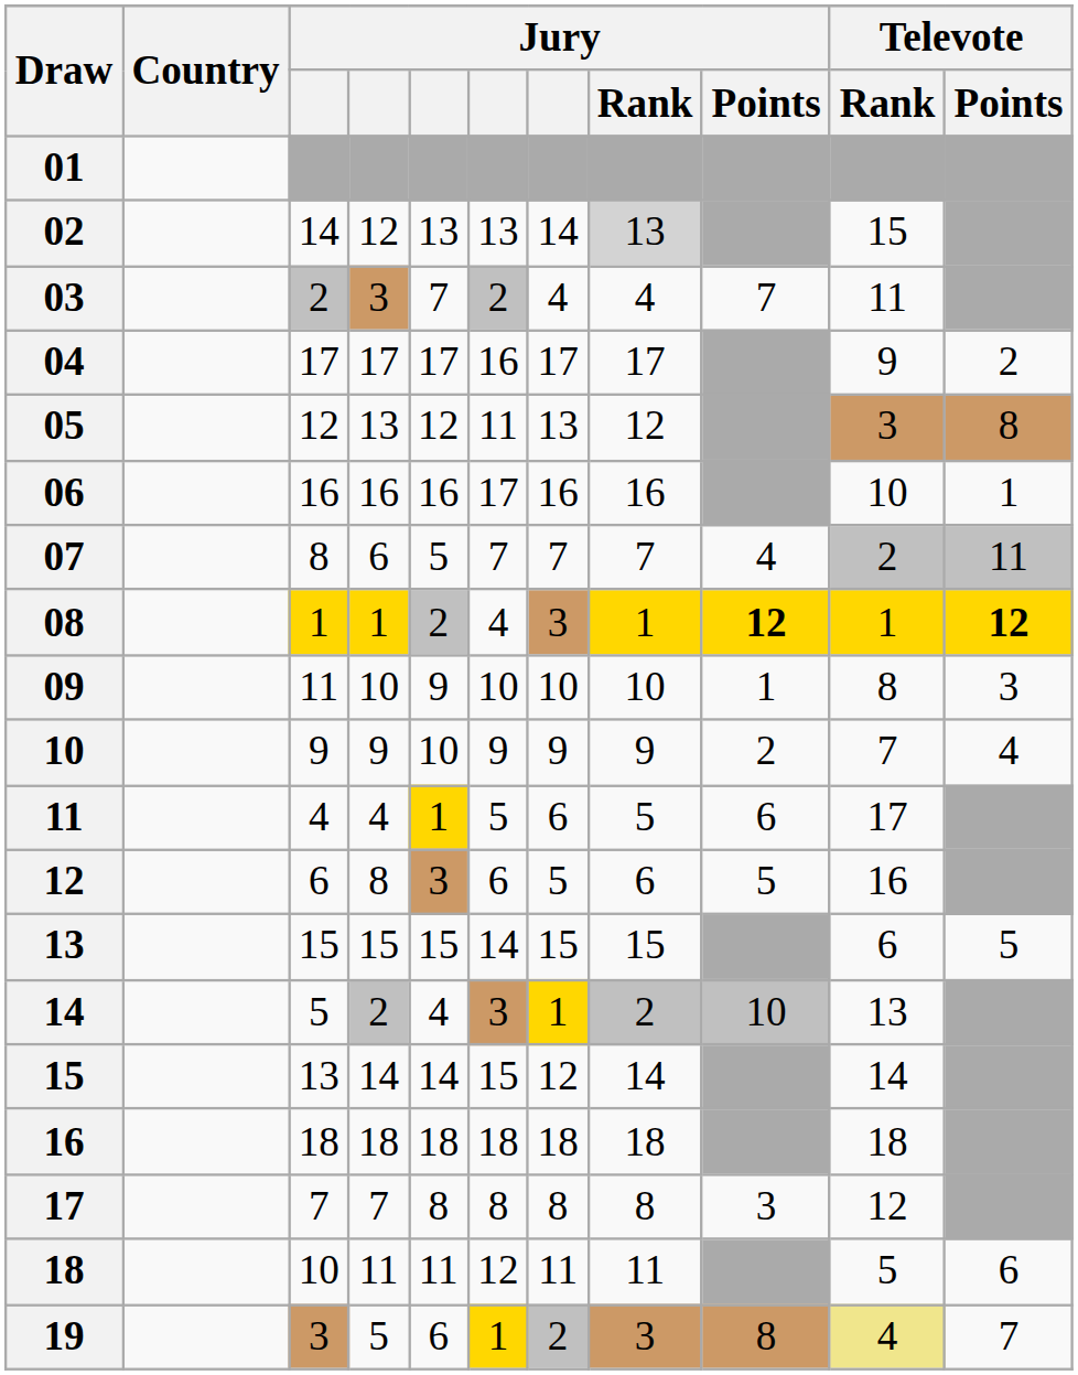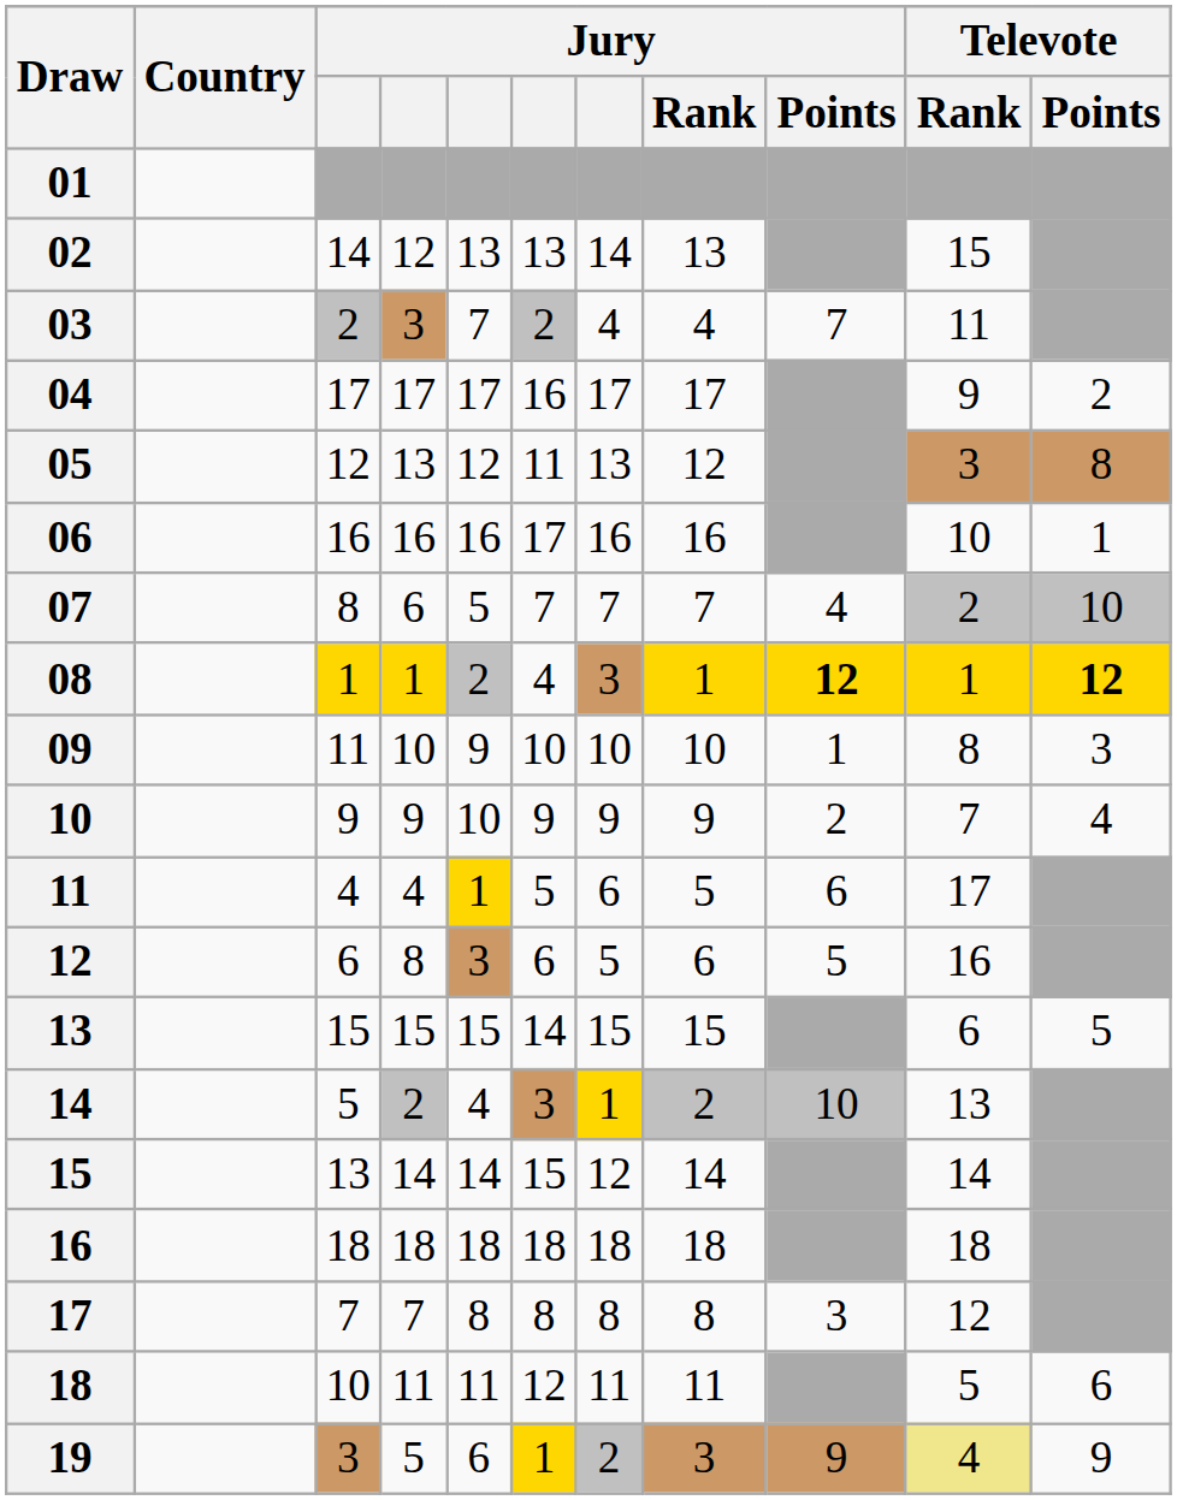 <table class="sortable wikitable collapsible plainrowheaders" style="text-align:center;">
 <tr>
 </tr>
 <tr>
 <th scope="col" rowspan="2">Draw</th>
 <th scope="col" rowspan="2">Country</th>
 <th scope="col" colspan="7">Jury</th>
 <th scope="col" colspan="2">Televote</th>
 </tr>
 <tr>
 <th scope="col"><small></small></th>
 <th scope="col"><small></small></th>
 <th scope="col"><small></small></th>
 <th scope="col"><small></small></th>
 <th scope="col"><small></small></th>
 <th scope="col">Rank</th>
 <th scope="col">Points</th>
 <th scope="col">Rank</th>
 <th scope="col">Points</th>
 </tr>
 <tr class="sortbottom">
 <th scope="row" style="text-align:center;">01</th>
 <td style="text-align:left;"></td>
 <td style="background:#AAAAAA;"></td>
 <td style="background:#AAAAAA;"></td>
 <td style="background:#AAAAAA;"></td>
 <td style="background:#AAAAAA;"></td>
 <td style="background:#AAAAAA;"></td>
 <td style="background:#AAAAAA;"></td>
 <td style="background:#AAAAAA;"></td>
 <td style="background:#AAAAAA;"></td>
 <td style="background:#AAAAAA;"></td>
 </tr>
 <tr>
 <th scope="row" style="text-align:center;">02</th>
 <td style="text-align:left;"></td>
 <td>14</td>
 <td>12</td>
 <td>13</td>
 <td>13</td>
 <td>14</td>
-<td style="background: lightgrey;">13</td>
+<td>13</td>
 <td style="background:#AAAAAA;"></td>
 <td>15</td>
 <td style="background:#AAAAAA;"></td>
 </tr>
 <tr>
 <th scope="row" style="text-align:center;">03</th>
 <td style="text-align:left;"></td>
 <td style="background:silver;">2</td>
 <td style="background:#CC9966;">3</td>
 <td>7</td>
 <td style="background:silver;">2</td>
 <td>4</td>
 <td>4</td>
 <td>7</td>
 <td>11</td>
 <td style="background:#AAAAAA;"></td>
 </tr>
 <tr>
 <th scope="row" style="text-align:center;">04</th>
 <td style="text-align:left;"></td>
 <td>17</td>
 <td>17</td>
 <td>17</td>
 <td>16</td>
 <td>17</td>
 <td>17</td>
 <td style="background:#AAAAAA;"></td>
 <td>9</td>
 <td>2</td>
 </tr>
 <tr>
 <th scope="row" style="text-align:center;">05</th>
 <td style="text-align:left;"></td>
 <td>12</td>
 <td>13</td>
 <td>12</td>
 <td>11</td>
 <td>13</td>
 <td>12</td>
 <td style="background:#AAAAAA;"></td>
 <td style="background:#CC9966;">3</td>
 <td style="background:#CC9966;">8</td>
 </tr>
 <tr>
 <th scope="row" style="text-align:center;">06</th>
 <td style="text-align:left;"></td>
 <td>16</td>
 <td>16</td>
 <td>16</td>
 <td>17</td>
 <td>16</td>
 <td>16</td>
 <td style="background:#AAAAAA;"></td>
 <td>10</td>
 <td>1</td>
 </tr>
 <tr>
 <th scope="row" style="text-align:center;">07</th>
 <td style="text-align:left;"></td>
 <td>8</td>
 <td>6</td>
 <td>5</td>
 <td>7</td>
 <td>7</td>
 <td>7</td>
 <td>4</td>
 <td style="background:silver;">2</td>
-<td style="background:silver;">11</td>
+<td style="background:silver;">10</td>
 </tr>
 <tr>
 <th scope="row" style="text-align:center;">08</th>
 <td style="text-align:left;"></td>
 <td style="background:gold;">1</td>
 <td style="background:gold;">1</td>
 <td style="background:silver;">2</td>
 <td>4</td>
 <td style="background:#CC9966;">3</td>
 <td style="background:gold;">1</td>
 <td style="background:gold;"><strong>12</strong></td>
 <td style="background:gold;">1</td>
 <td style="background:gold;"><strong>12</strong></td>
 </tr>
 <tr>
 <th scope="row" style="text-align:center;">09</th>
 <td style="text-align:left;"></td>
 <td>11</td>
 <td>10</td>
 <td>9</td>
 <td>10</td>
 <td>10</td>
 <td>10</td>
 <td>1</td>
 <td>8</td>
 <td>3</td>
 </tr>
 <tr>
 <th scope="row" style="text-align:center;">10</th>
 <td style="text-align:left;"></td>
 <td>9</td>
 <td>9</td>
 <td>10</td>
 <td>9</td>
 <td>9</td>
 <td>9</td>
 <td>2</td>
 <td>7</td>
 <td>4</td>
 </tr>
 <tr>
 <th scope="row" style="text-align:center;">11</th>
 <td style="text-align:left;"></td>
 <td>4</td>
 <td>4</td>
 <td style="background:gold;">1</td>
 <td>5</td>
 <td>6</td>
 <td>5</td>
 <td>6</td>
 <td>17</td>
 <td style="background:#AAAAAA;"></td>
 </tr>
 <tr>
 <th scope="row" style="text-align:center;">12</th>
 <td style="text-align:left;"></td>
 <td>6</td>
 <td>8</td>
 <td style="background:#CC9966;">3</td>
 <td>6</td>
 <td>5</td>
 <td>6</td>
 <td>5</td>
 <td>16</td>
 <td style="background:#AAAAAA;"></td>
 </tr>
 <tr>
 <th scope="row" style="text-align:center;">13</th>
 <td style="text-align:left;"></td>
 <td>15</td>
 <td>15</td>
 <td>15</td>
 <td>14</td>
 <td>15</td>
 <td>15</td>
 <td style="background:#AAAAAA;"></td>
 <td>6</td>
 <td>5</td>
 </tr>
 <tr>
 <th scope="row" style="text-align:center;">14</th>
 <td style="text-align:left;"></td>
 <td>5</td>
 <td style="background:silver;">2</td>
 <td>4</td>
 <td style="background:#CC9966;">3</td>
 <td style="background:gold;">1</td>
 <td style="background:silver;">2</td>
 <td style="background:silver;">10</td>
 <td>13</td>
 <td style="background:#AAAAAA;"></td>
 </tr>
 <tr>
 <th scope="row" style="text-align:center;">15</th>
 <td style="text-align:left;"></td>
 <td>13</td>
 <td>14</td>
 <td>14</td>
 <td>15</td>
 <td>12</td>
 <td>14</td>
 <td style="background:#AAAAAA;"></td>
 <td>14</td>
 <td style="background:#AAAAAA;"></td>
 </tr>
 <tr>
 <th scope="row" style="text-align:center;">16</th>
 <td style="text-align:left;"></td>
 <td>18</td>
 <td>18</td>
 <td>18</td>
 <td>18</td>
 <td>18</td>
 <td>18</td>
 <td style="background:#AAAAAA;"></td>
 <td>18</td>
 <td style="background:#AAAAAA;"></td>
 </tr>
 <tr>
 <th scope="row" style="text-align:center;">17</th>
 <td style="text-align:left;"></td>
 <td>7</td>
 <td>7</td>
 <td>8</td>
 <td>8</td>
 <td>8</td>
 <td>8</td>
 <td>3</td>
 <td>12</td>
 <td style="background:#AAAAAA;"></td>
 </tr>
 <tr>
 <th scope="row" style="text-align:center;">18</th>
 <td style="text-align:left;"></td>
 <td>10</td>
 <td>11</td>
 <td>11</td>
 <td>12</td>
 <td>11</td>
 <td>11</td>
 <td style="background:#AAAAAA;"></td>
 <td>5</td>
 <td>6</td>
 </tr>
 <tr>
 <th scope="row" style="text-align:center;">19</th>
 <td style="text-align:left;"></td>
 <td style="background:#CC9966;">3</td>
 <td>5</td>
 <td>6</td>
 <td style="background:gold;">1</td>
 <td style="background:silver;">2</td>
 <td style="background:#CC9966;">3</td>
-<td style="background:#CC9966;">8</td>
+<td style="background:#CC9966;">9</td>
 <td style="background: khaki;">4</td>
-<td>7</td>
+<td>9</td>
 </tr>
 </table>
